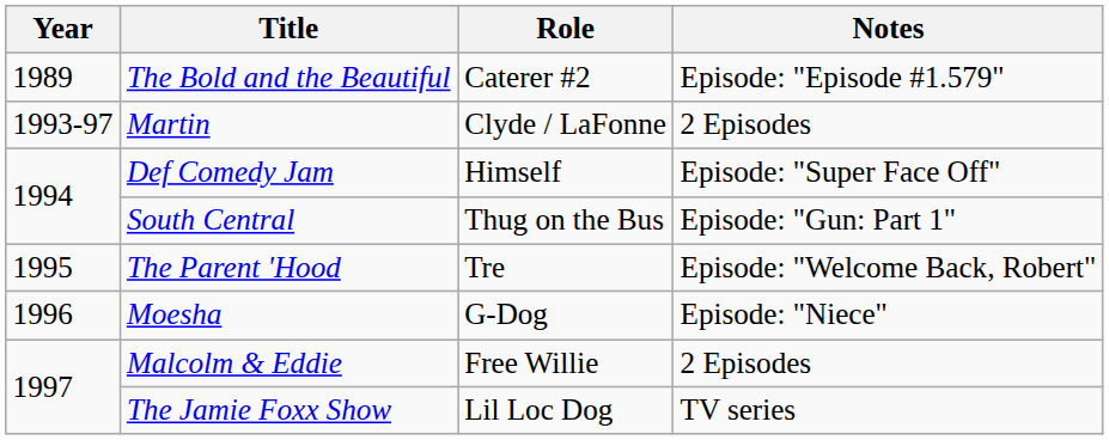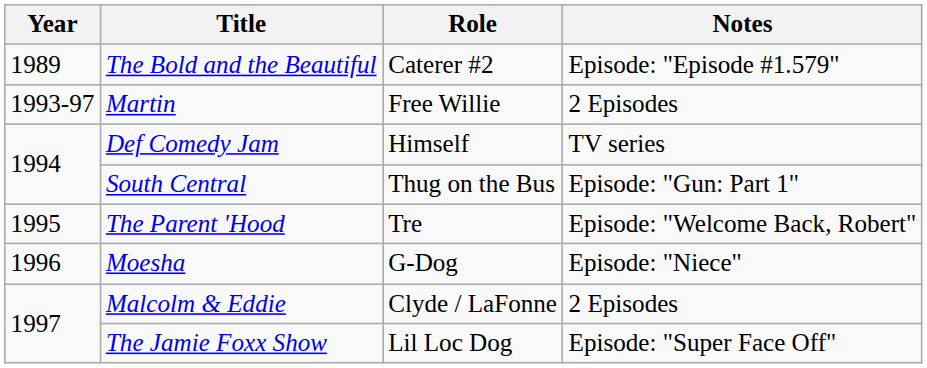 <table class="wikitable plainrowheaders sortable" style="margin-right: 0;">
 <tr>
 <th scope="col">Year</th>
 <th scope="col">Title</th>
 <th scope="col">Role</th>
 <th scope="col" class="unsortable">Notes</th>
 </tr>
 <tr>
 <td>1989</td>
 <td><em><a href='#'>The Bold and the Beautiful</a></em></td>
 <td>Caterer #2</td>
 <td>Episode: "Episode #1.579"</td>
 </tr>
 <tr>
 <td>1993-97</td>
 <td><em><a href='#'>Martin</a></em></td>
-<td>Clyde / LaFonne</td>
+<td>Free Willie</td>
 <td>2 Episodes</td>
 </tr>
 <tr>
 <td rowspan=2>1994</td>
 <td><em><a href='#'>Def Comedy Jam</a></em></td>
 <td>Himself</td>
-<td>Episode: "Super Face Off"</td>
+<td>TV series</td>
 </tr>
 <tr>
 <td><em><a href='#'>South Central</a></em></td>
 <td>Thug on the Bus</td>
 <td>Episode: "Gun: Part 1"</td>
 </tr>
 <tr>
 <td>1995</td>
 <td><em><a href='#'>The Parent 'Hood</a></em></td>
 <td>Tre</td>
 <td>Episode: "Welcome Back, Robert"</td>
 </tr>
 <tr>
 <td>1996</td>
 <td><em><a href='#'>Moesha</a></em></td>
 <td>G-Dog</td>
 <td>Episode: "Niece"</td>
 </tr>
 <tr>
 <td rowspan=2>1997</td>
 <td><em><a href='#'>Malcolm & Eddie</a></em></td>
-<td>Free Willie</td>
+<td>Clyde / LaFonne</td>
 <td>2 Episodes</td>
 </tr>
 <tr>
 <td><em><a href='#'>The Jamie Foxx Show</a></em></td>
 <td>Lil Loc Dog</td>
-<td>TV series</td>
+<td>Episode: "Super Face Off"</td>
 </tr>
 </table>
